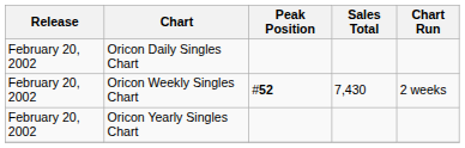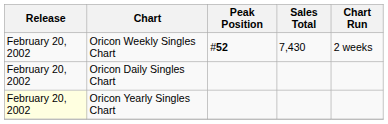 <table class="wikitable" width="575px">
 <tr>
 <th align="left">Release</th>
 <th align="left">Chart</th>
 <th align="left">Peak Position</th>
 <th align="left">Sales Total</th>
 <th align="left">Chart Run</th>
 </tr>
 <tr>
 <td align="left">February 20, 2002</td>
-<td align="left">Oricon Daily Singles Chart</td>
-<td align="left"></td>
-<td align="left"></td>
-<td align="left"></td>
-</tr>
-<tr>
-<td align="left">February 20, 2002</td>
 <td align="left">Oricon Weekly Singles Chart</td>
 <td align="left">#<strong>52</strong></td>
 <td align="left">7,430</td>
 <td align="left">2 weeks</td>
 </tr>
 <tr>
 <td align="left">February 20, 2002</td>
+<td align="left">Oricon Daily Singles Chart</td>
+<td align="left"></td>
+<td align="left"></td>
+<td align="left"></td>
+</tr>
+<tr>
+<td align="left" style="background: lightyellow;">February 20, 2002</td>
 <td align="left">Oricon Yearly Singles Chart</td>
 <td align="left"></td>
 <td align="left"></td>
 <td align="left"></td>
 </tr>
 <tr>
 </tr>
 </table>
